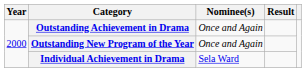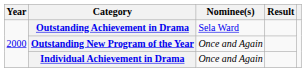 <table class="wikitable plainrowheaders" text-align:center">
 <tr>
 <th scope="col">Year</th>
 <th scope="col">Category</th>
 <th scope="col">Nominee(s)</th>
 <th scope="col">Result</th>
 <th scope="col"></th>
 </tr>
 <tr>
 <td rowspan="3"><a href='#'>2000</a></td>
 <th scope="row" style="text-align:center"><a href='#'>Outstanding Achievement in Drama</a></th>
-<td><em>Once and Again</em></td>
+<td><a href='#'>Sela Ward</a></td>
 <td></td>
 <td rowspan="3"></td>
 </tr>
 <tr>
 <th scope="row" style="text-align:center"><a href='#'>Outstanding New Program of the Year</a></th>
 <td><em>Once and Again</em></td>
 <td></td>
 </tr>
 <tr>
 <th scope="row" style="text-align:center"><a href='#'>Individual Achievement in Drama</a></th>
-<td><a href='#'>Sela Ward</a></td>
+<td><em>Once and Again</em></td>
 <td></td>
 </tr>
 </table>
